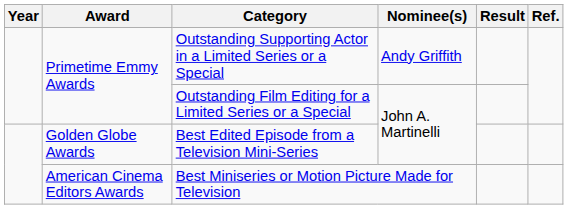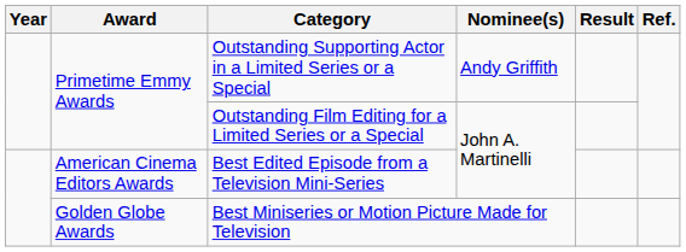 <table class="wikitable">
 <tr>
 <th>Year</th>
 <th>Award</th>
 <th>Category</th>
 <th>Nominee(s)</th>
 <th>Result</th>
 <th>Ref.</th>
 </tr>
 <tr>
 <td rowspan="2"></td>
 <td rowspan="2"><a href='#'>Primetime Emmy Awards</a></td>
 <td><a href='#'>Outstanding Supporting Actor in a Limited Series or a Special</a></td>
 <td><a href='#'>Andy Griffith</a></td>
 <td></td>
 <td align="center" rowspan="2"></td>
 </tr>
 <tr>
 <td><a href='#'>Outstanding Film Editing for a Limited Series or a Special</a></td>
 <td rowspan="2">John A. Martinelli</td>
 <td></td>
 </tr>
 <tr>
 <td rowspan="2"></td>
-<td><a href='#'>Golden Globe Awards</a></td>
+<td><a href='#'>American Cinema Editors Awards</a></td>
 <td><a href='#'>Best Edited Episode from a Television Mini-Series</a></td>
 <td></td>
 <td align="center"></td>
 </tr>
 <tr>
-<td><a href='#'>American Cinema Editors Awards</a></td>
+<td><a href='#'>Golden Globe Awards</a></td>
 <td colspan="2"><a href='#'>Best Miniseries or Motion Picture Made for Television</a></td>
 <td></td>
 <td align="center"></td>
 </tr>
 </table>
